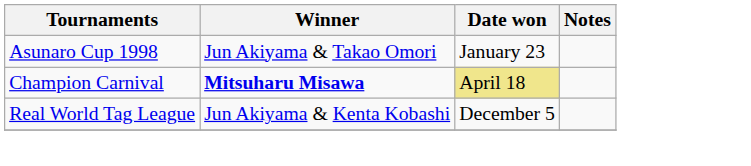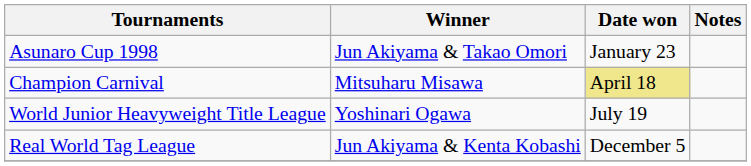 <table class="wikitable">
 <tr>
 <th>Tournaments</th>
 <th>Winner</th>
 <th>Date won</th>
 <th>Notes</th>
 </tr>
 <tr>
 <td><a href='#'>Asunaro Cup 1998</a></td>
 <td><a href='#'>Jun Akiyama</a> & <a href='#'>Takao Omori</a></td>
 <td>January 23</td>
 <td></td>
 </tr>
 <tr>
 <td><a href='#'>Champion Carnival</a></td>
-<td><strong><a href='#'>Mitsuharu Misawa</a></strong></td>
+<td><a href='#'>Mitsuharu Misawa</a></td>
 <td style="background: khaki;">April 18</td>
+<td></td>
+</tr>
+<tr>
+<td><a href='#'>World Junior Heavyweight Title League</a></td>
+<td><a href='#'>Yoshinari Ogawa</a></td>
+<td>July 19</td>
 <td></td>
 </tr>
 <tr>
 <td><a href='#'>Real World Tag League</a></td>
 <td><a href='#'>Jun Akiyama</a> & <a href='#'>Kenta Kobashi</a></td>
 <td>December 5</td>
 <td></td>
 </tr>
 <tr>
 </tr>
 </table>
